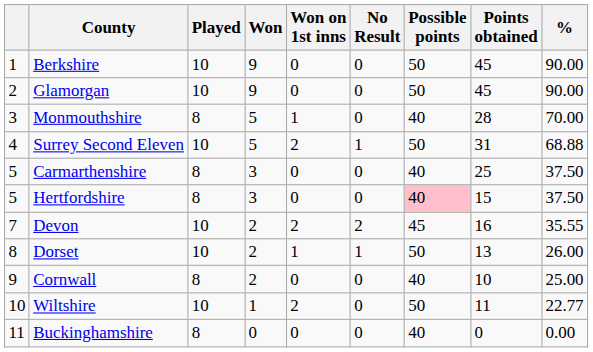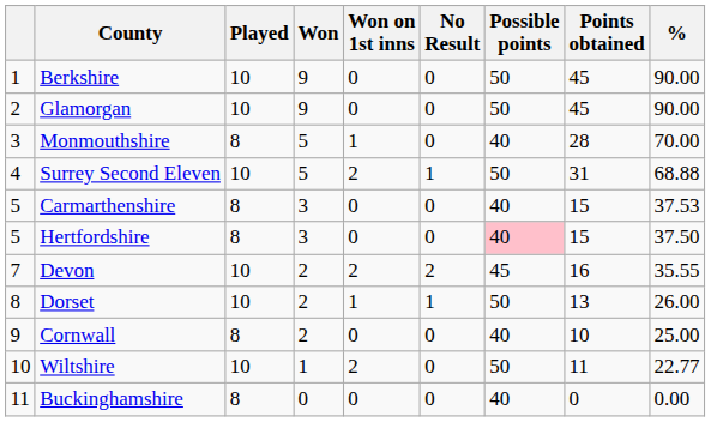 <table class="wikitable sortable">
 <tr>
 <th></th>
 <th>County</th>
 <th>Played</th>
 <th>Won</th>
 <th>Won on<br>1st inns</th>
 <th>No<br>Result</th>
 <th>Possible<br>points</th>
 <th>Points<br>obtained</th>
 <th>%</th>
 </tr>
 <tr>
 <td>1</td>
 <td><a href='#'>Berkshire</a></td>
 <td>10</td>
 <td>9</td>
 <td>0</td>
 <td>0</td>
 <td>50</td>
 <td>45</td>
 <td>90.00</td>
 </tr>
 <tr>
 <td>2</td>
 <td><a href='#'>Glamorgan</a></td>
 <td>10</td>
 <td>9</td>
 <td>0</td>
 <td>0</td>
 <td>50</td>
 <td>45</td>
 <td>90.00</td>
 </tr>
 <tr>
 <td>3</td>
 <td><a href='#'>Monmouthshire</a></td>
 <td>8</td>
 <td>5</td>
 <td>1</td>
 <td>0</td>
 <td>40</td>
 <td>28</td>
 <td>70.00</td>
 </tr>
 <tr>
 <td>4</td>
 <td><a href='#'>Surrey Second Eleven</a></td>
 <td>10</td>
 <td>5</td>
 <td>2</td>
 <td>1</td>
 <td>50</td>
 <td>31</td>
 <td>68.88</td>
 </tr>
 <tr>
 <td>5</td>
 <td><a href='#'>Carmarthenshire</a></td>
 <td>8</td>
 <td>3</td>
 <td>0</td>
 <td>0</td>
 <td>40</td>
-<td>25</td>
-<td>37.50</td>
+<td>15</td>
+<td>37.53</td>
 </tr>
 <tr>
 <td>5</td>
 <td><a href='#'>Hertfordshire</a></td>
 <td>8</td>
 <td>3</td>
 <td>0</td>
 <td>0</td>
 <td style="background: pink;">40</td>
 <td>15</td>
 <td>37.50</td>
 </tr>
 <tr>
 <td>7</td>
 <td><a href='#'>Devon</a></td>
 <td>10</td>
 <td>2</td>
 <td>2</td>
 <td>2</td>
 <td>45</td>
 <td>16</td>
 <td>35.55</td>
 </tr>
 <tr>
 <td>8</td>
 <td><a href='#'>Dorset</a></td>
 <td>10</td>
 <td>2</td>
 <td>1</td>
 <td>1</td>
 <td>50</td>
 <td>13</td>
 <td>26.00</td>
 </tr>
 <tr>
 <td>9</td>
 <td><a href='#'>Cornwall</a></td>
 <td>8</td>
 <td>2</td>
 <td>0</td>
 <td>0</td>
 <td>40</td>
 <td>10</td>
 <td>25.00</td>
 </tr>
 <tr>
 <td>10</td>
 <td><a href='#'>Wiltshire</a></td>
 <td>10</td>
 <td>1</td>
 <td>2</td>
 <td>0</td>
 <td>50</td>
 <td>11</td>
 <td>22.77</td>
 </tr>
 <tr>
 <td>11</td>
 <td><a href='#'>Buckinghamshire</a></td>
 <td>8</td>
 <td>0</td>
 <td>0</td>
 <td>0</td>
 <td>40</td>
 <td>0</td>
 <td>0.00</td>
 </tr>
 </table>
